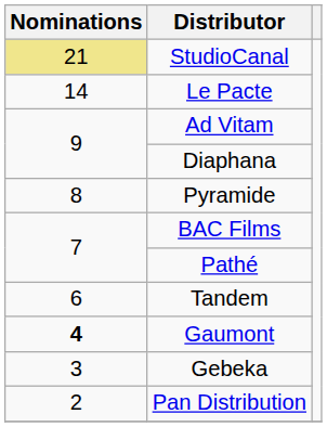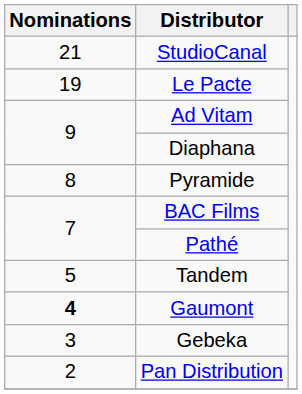 <table class="sortable wikitable" style="text-align:center">
 <tr>
 <th>Nominations</th>
 <th>Distributor</th>
 <th scope="col" class="unsortable"></th>
 </tr>
 <tr>
-<td style="background: khaki;">21</td>
+<td>21</td>
 <td><a href='#'>StudioCanal</a></td>
 <td rowspan="11"></td>
 </tr>
 <tr>
-<td>14</td>
+<td>19</td>
 <td><a href='#'>Le Pacte</a></td>
 </tr>
 <tr>
 <td rowspan=2>9</td>
 <td><a href='#'>Ad Vitam</a></td>
 </tr>
 <tr>
 <td>Diaphana</td>
 </tr>
 <tr>
 <td>8</td>
 <td>Pyramide</td>
 </tr>
 <tr>
 <td rowspan=2>7</td>
 <td><a href='#'>BAC Films</a></td>
 </tr>
 <tr>
 <td><a href='#'>Pathé</a></td>
 </tr>
 <tr>
-<td>6</td>
+<td>5</td>
 <td>Tandem</td>
 </tr>
 <tr>
 <td><strong>4</strong></td>
 <td><a href='#'>Gaumont</a></td>
 </tr>
 <tr>
 <td>3</td>
 <td>Gebeka</td>
 </tr>
 <tr>
 <td>2</td>
 <td><a href='#'>Pan Distribution</a></td>
 </tr>
 <tr>
 </tr>
 </table>
